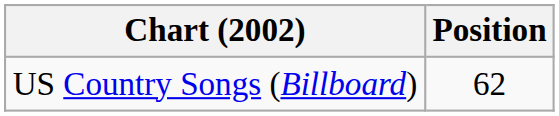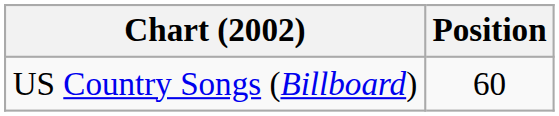 <table class="wikitable sortable">
 <tr>
 <th scope="col">Chart (2002)</th>
 <th scope="col">Position</th>
 </tr>
 <tr>
 <td>US <a href='#'>Country Songs</a> (<em><a href='#'>Billboard</a></em>)</td>
-<td align="center">62</td>
+<td align="center">60</td>
 </tr>
 </table>
